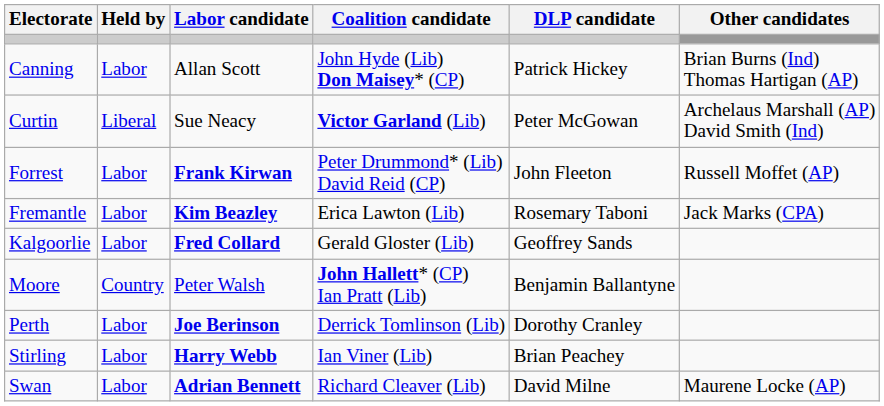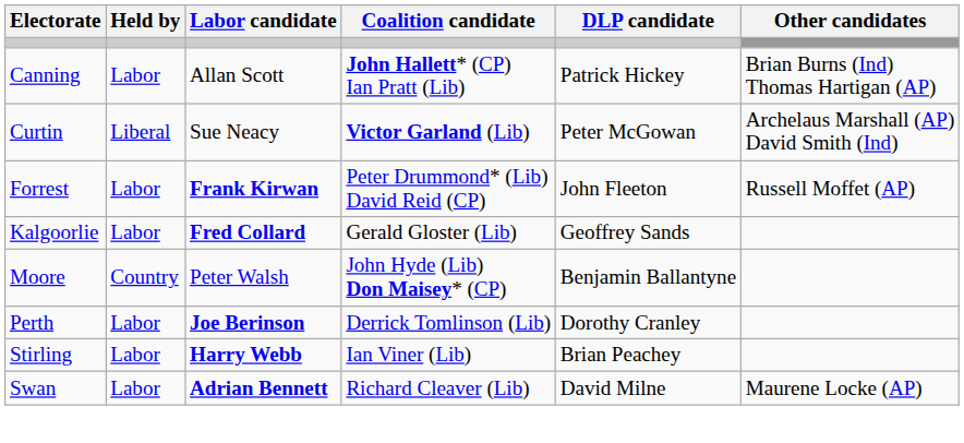 <table class="wikitable">
 <tr>
 <th>Electorate</th>
 <th>Held by</th>
 <th><a href='#'>Labor</a> candidate</th>
 <th><a href='#'>Coalition</a> candidate</th>
 <th><a href='#'>DLP</a> candidate</th>
 <th>Other candidates</th>
 </tr>
 <tr bgcolor="#cccccc">
 <td></td>
 <td></td>
 <td></td>
 <td></td>
 <td></td>
 <td bgcolor="#999999"></td>
 </tr>
 <tr>
 <td><a href='#'>Canning</a></td>
 <td><a href='#'>Labor</a></td>
 <td>Allan Scott</td>
-<td><a href='#'>John Hyde</a> (<a href='#'>Lib</a>)<br><strong><a href='#'>Don Maisey</a></strong>* (<a href='#'>CP</a>)</td>
+<td><strong><a href='#'>John Hallett</a></strong>* (<a href='#'>CP</a>)<br><a href='#'>Ian Pratt</a> (<a href='#'>Lib</a>)</td>
 <td>Patrick Hickey</td>
 <td>Brian Burns (<a href='#'>Ind</a>)<br>Thomas Hartigan (<a href='#'>AP</a>)</td>
 </tr>
 <tr>
 <td><a href='#'>Curtin</a></td>
 <td><a href='#'>Liberal</a></td>
 <td>Sue Neacy</td>
 <td><strong><a href='#'>Victor Garland</a></strong> (<a href='#'>Lib</a>)</td>
 <td>Peter McGowan</td>
 <td>Archelaus Marshall (<a href='#'>AP</a>)<br>David Smith (<a href='#'>Ind</a>)</td>
 </tr>
 <tr>
 <td><a href='#'>Forrest</a></td>
 <td><a href='#'>Labor</a></td>
 <td><strong><a href='#'>Frank Kirwan</a></strong></td>
 <td><a href='#'>Peter Drummond</a>* (<a href='#'>Lib</a>)<br><a href='#'>David Reid</a> (<a href='#'>CP</a>)</td>
 <td>John Fleeton</td>
 <td>Russell Moffet (<a href='#'>AP</a>)</td>
 </tr>
 <tr>
-<td><a href='#'>Fremantle</a></td>
-<td><a href='#'>Labor</a></td>
-<td><strong><a href='#'>Kim Beazley</a></strong></td>
-<td>Erica Lawton (<a href='#'>Lib</a>)</td>
-<td>Rosemary Taboni</td>
-<td>Jack Marks (<a href='#'>CPA</a>)</td>
-</tr>
-<tr>
 <td><a href='#'>Kalgoorlie</a></td>
 <td><a href='#'>Labor</a></td>
 <td><strong><a href='#'>Fred Collard</a></strong></td>
 <td>Gerald Gloster (<a href='#'>Lib</a>)</td>
 <td>Geoffrey Sands</td>
 <td></td>
 </tr>
 <tr>
 <td><a href='#'>Moore</a></td>
 <td><a href='#'>Country</a></td>
 <td><a href='#'>Peter Walsh</a></td>
-<td><strong><a href='#'>John Hallett</a></strong>* (<a href='#'>CP</a>)<br><a href='#'>Ian Pratt</a> (<a href='#'>Lib</a>)</td>
+<td><a href='#'>John Hyde</a> (<a href='#'>Lib</a>)<br><strong><a href='#'>Don Maisey</a></strong>* (<a href='#'>CP</a>)</td>
 <td>Benjamin Ballantyne</td>
 <td></td>
 </tr>
 <tr>
 <td><a href='#'>Perth</a></td>
 <td><a href='#'>Labor</a></td>
 <td><strong><a href='#'>Joe Berinson</a></strong></td>
 <td><a href='#'>Derrick Tomlinson</a> (<a href='#'>Lib</a>)</td>
 <td>Dorothy Cranley</td>
 <td></td>
 </tr>
 <tr>
 <td><a href='#'>Stirling</a></td>
 <td><a href='#'>Labor</a></td>
 <td><strong><a href='#'>Harry Webb</a></strong></td>
 <td><a href='#'>Ian Viner</a> (<a href='#'>Lib</a>)</td>
 <td>Brian Peachey</td>
 <td></td>
 </tr>
 <tr>
 <td><a href='#'>Swan</a></td>
 <td><a href='#'>Labor</a></td>
 <td><strong><a href='#'>Adrian Bennett</a></strong></td>
 <td><a href='#'>Richard Cleaver</a> (<a href='#'>Lib</a>)</td>
 <td>David Milne</td>
 <td>Maurene Locke (<a href='#'>AP</a>)</td>
 </tr>
 </table>
